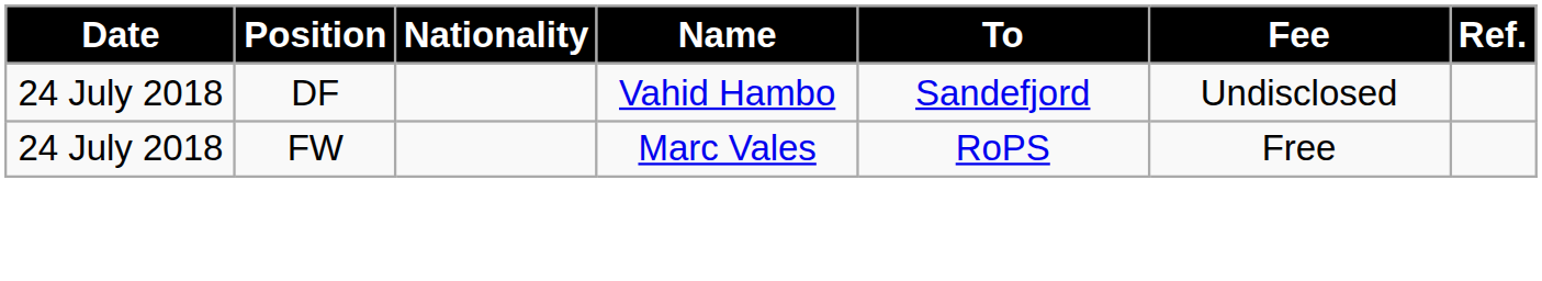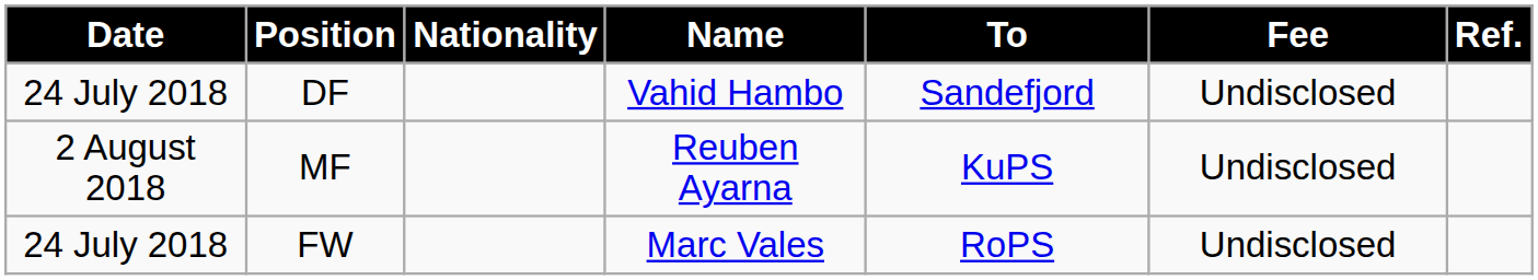 <table class="wikitable"  style="text-align:center; font-size:90%; ">
 <tr>
 <th style="background:black; color:white; width:140px;">Date</th>
 <th style="background:black; color:white; width:50px;">Position</th>
 <th style="background:black; color:white; width:50px;">Nationality</th>
 <th style="background:black; color:white; width:150px;">Name</th>
 <th style="background:black; color:white; width:150px;">To</th>
 <th style="background:black; color:white; width:150px;">Fee</th>
 <th style="background:black; color:white; width:20px;">Ref.</th>
 </tr>
 <tr>
 <td>24 July 2018</td>
 <td>DF</td>
 <td></td>
 <td><a href='#'>Vahid Hambo</a></td>
 <td><a href='#'>Sandefjord</a></td>
 <td>Undisclosed</td>
 <td></td>
 </tr>
 <tr>
+<td>2 August 2018</td>
+<td>MF</td>
+<td></td>
+<td><a href='#'>Reuben Ayarna</a></td>
+<td><a href='#'>KuPS</a></td>
+<td>Undisclosed</td>
+<td></td>
+</tr>
+<tr>
 <td>24 July 2018</td>
 <td>FW</td>
 <td></td>
 <td><a href='#'>Marc Vales</a></td>
 <td><a href='#'>RoPS</a></td>
-<td>Free</td>
+<td>Undisclosed</td>
 <td></td>
 </tr>
 </table>
